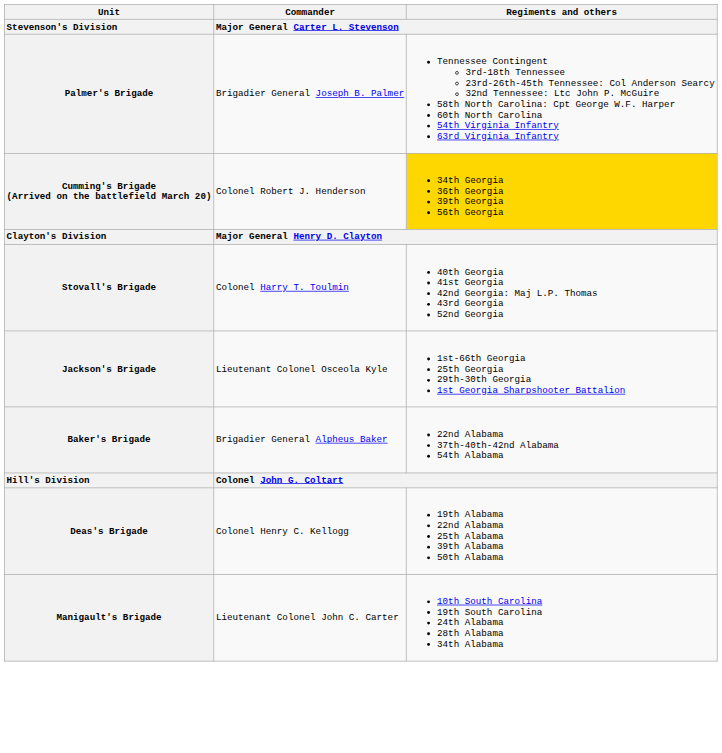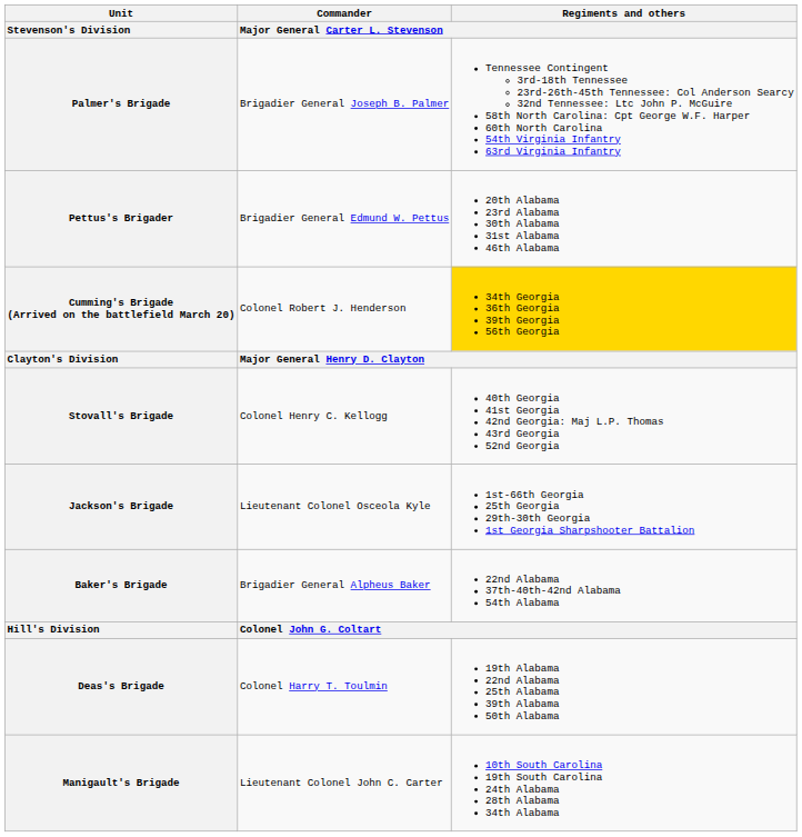 <table class="wikitable plainrowheaders">
 <tr>
 <th scope="col">Unit</th>
 <th scope="col">Commander</th>
 <th scope="col">Regiments and others</th>
 </tr>
 <tr>
 <th scope="col" colspan="1" style="text-align: left;">Stevenson's Division</th>
 <th scope="row" colspan="2" style="text-align: left;">Major General <a href='#'>Carter L. Stevenson</a></th>
 </tr>
 <tr>
 <th scope="row">Palmer's Brigade</th>
 <td>Brigadier General <a href='#'>Joseph B. Palmer</a></td>
 <td><br><ul><li>Tennessee Contingent<ul><li>3rd-18th Tennessee</li><li>23rd-26th-45th Tennessee: Col Anderson Searcy</li><li>32nd Tennessee: Ltc John P. McGuire</li></ul></li><li>58th North Carolina: Cpt George W.F. Harper</li><li>60th North Carolina</li><li><a href='#'>54th Virginia Infantry</a></li><li><a href='#'>63rd Virginia Infantry</a></li></ul></td>
 </tr>
 <tr>
+<th scope="row">Pettus's Brigader</th>
+<td>Brigadier General <a href='#'>Edmund W. Pettus</a> </td>
+<td><br><ul><li>20th Alabama</li><li>23rd Alabama</li><li>30th Alabama</li><li>31st Alabama</li><li>46th Alabama</li></ul></td>
+</tr>
+<tr>
 <th scope="row">Cumming's Brigade<br>(Arrived on the battlefield March 20)</th>
 <td>Colonel Robert J. Henderson</td>
 <td style="background: gold;"><br><ul><li>34th Georgia</li><li>36th Georgia</li><li>39th Georgia</li><li>56th Georgia</li></ul></td>
 </tr>
 <tr>
 <th scope="col" colspan="1" style="text-align: left;">Clayton's Division</th>
 <th scope="row" colspan="2" style="text-align: left;">Major General <a href='#'>Henry D. Clayton</a></th>
 </tr>
 <tr>
 <th scope="row">Stovall's Brigade</th>
-<td>Colonel <a href='#'>Harry T. Toulmin</a></td>
+<td>Colonel Henry C. Kellogg</td>
 <td><br><ul><li>40th Georgia</li><li>41st Georgia</li><li>42nd Georgia: Maj L.P. Thomas</li><li>43rd Georgia</li><li>52nd Georgia</li></ul></td>
 </tr>
 <tr>
 <th scope="row">Jackson's Brigade</th>
 <td>Lieutenant Colonel Osceola Kyle</td>
 <td><br><ul><li>1st-66th Georgia</li><li>25th Georgia</li><li>29th-30th Georgia</li><li><a href='#'>1st Georgia Sharpshooter Battalion</a></li></ul></td>
 </tr>
 <tr>
 <th scope="row">Baker's Brigade</th>
 <td>Brigadier General <a href='#'>Alpheus Baker</a></td>
 <td><br><ul><li>22nd Alabama</li><li>37th-40th-42nd Alabama</li><li>54th Alabama</li></ul></td>
 </tr>
 <tr>
 <th scope="col" colspan="1" style="text-align: left;">Hill's Division</th>
 <th scope="col" colspan="2" style="text-align: left;">Colonel <a href='#'>John G. Coltart</a></th>
 </tr>
 <tr>
 <th scope="row">Deas's Brigade</th>
-<td>Colonel Henry C. Kellogg</td>
+<td>Colonel <a href='#'>Harry T. Toulmin</a></td>
 <td><br><ul><li>19th Alabama</li><li>22nd Alabama</li><li>25th Alabama</li><li>39th Alabama</li><li>50th Alabama</li></ul></td>
 </tr>
 <tr>
 <th scope="row">Manigault's Brigade</th>
 <td>Lieutenant Colonel John C. Carter</td>
 <td><br><ul><li><a href='#'>10th South Carolina</a></li><li>19th South Carolina</li><li>24th Alabama</li><li>28th Alabama</li><li>34th Alabama</li></ul></td>
 </tr>
 </table>
